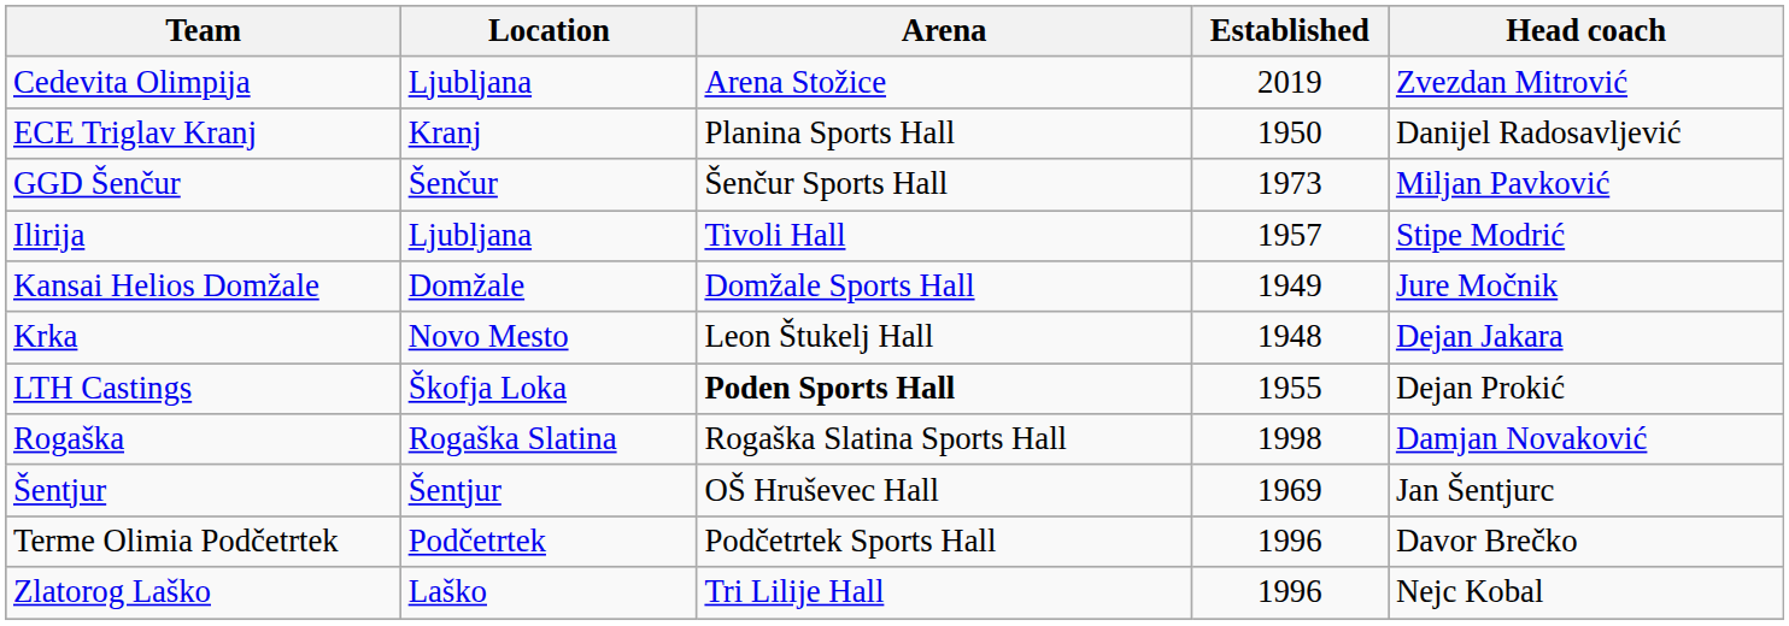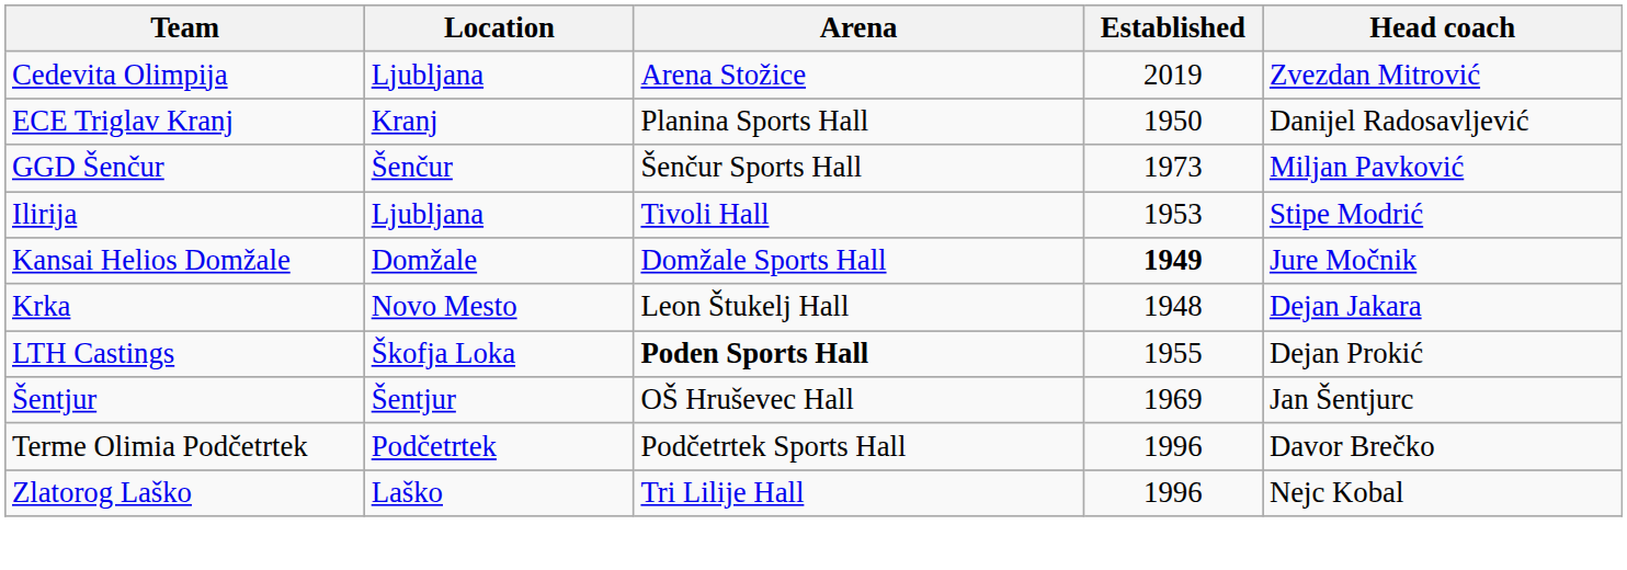 <table class="wikitable" style="width:100%; text-align:left">
 <tr>
 <th width=20%>Team</th>
 <th width=15%>Location</th>
 <th width=25%>Arena</th>
 <th width=10%>Established</th>
 <th width=20%>Head coach</th>
 </tr>
 <tr>
 <td><a href='#'>Cedevita Olimpija</a></td>
 <td><a href='#'>Ljubljana</a></td>
 <td><a href='#'>Arena Stožice</a></td>
 <td align=center>2019</td>
 <td> <a href='#'>Zvezdan Mitrović</a></td>
 </tr>
 <tr>
 <td><a href='#'>ECE Triglav Kranj</a></td>
 <td><a href='#'>Kranj</a></td>
 <td>Planina Sports Hall</td>
 <td align=center>1950</td>
 <td> Danijel Radosavljević</td>
 </tr>
 <tr>
 <td><a href='#'>GGD Šenčur</a></td>
 <td><a href='#'>Šenčur</a></td>
 <td>Šenčur Sports Hall</td>
 <td align=center>1973</td>
 <td> <a href='#'>Miljan Pavković</a></td>
 </tr>
 <tr>
 <td><a href='#'>Ilirija</a></td>
 <td><a href='#'>Ljubljana</a></td>
 <td><a href='#'>Tivoli Hall</a></td>
-<td align=center>1957</td>
+<td align=center>1953</td>
 <td> <a href='#'>Stipe Modrić</a></td>
 </tr>
 <tr>
 <td><a href='#'>Kansai Helios Domžale</a></td>
 <td><a href='#'>Domžale</a></td>
 <td><a href='#'>Domžale Sports Hall</a></td>
-<td align=center>1949</td>
+<td align=center><strong>1949</strong></td>
 <td> <a href='#'>Jure Močnik</a></td>
 </tr>
 <tr>
 <td><a href='#'>Krka</a></td>
 <td><a href='#'>Novo Mesto</a></td>
 <td>Leon Štukelj Hall</td>
 <td align=center>1948</td>
 <td> <a href='#'>Dejan Jakara</a></td>
 </tr>
 <tr>
 <td><a href='#'>LTH Castings</a></td>
 <td><a href='#'>Škofja Loka</a></td>
 <td><strong>Poden Sports Hall</strong></td>
 <td align=center>1955</td>
 <td> Dejan Prokić</td>
-</tr>
-<tr>
-<td><a href='#'>Rogaška</a></td>
-<td><a href='#'>Rogaška Slatina</a></td>
-<td>Rogaška Slatina Sports Hall</td>
-<td align=center>1998</td>
-<td> <a href='#'>Damjan Novaković</a></td>
 </tr>
 <tr>
 <td><a href='#'>Šentjur</a></td>
 <td><a href='#'>Šentjur</a></td>
 <td>OŠ Hruševec Hall</td>
 <td align=center>1969</td>
 <td> Jan Šentjurc</td>
 </tr>
 <tr>
 <td>Terme Olimia Podčetrtek</td>
 <td><a href='#'>Podčetrtek</a></td>
 <td>Podčetrtek Sports Hall</td>
 <td align=center>1996</td>
 <td> Davor Brečko</td>
 </tr>
 <tr>
 <td><a href='#'>Zlatorog Laško</a></td>
 <td><a href='#'>Laško</a></td>
 <td><a href='#'>Tri Lilije Hall</a></td>
 <td align=center>1996</td>
 <td> Nejc Kobal</td>
 </tr>
 </table>
